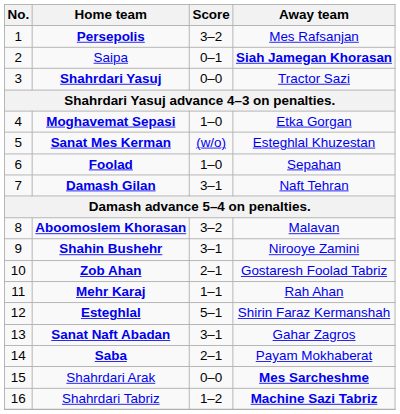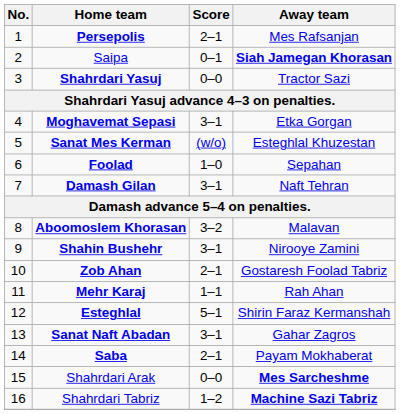 <table class="wikitable sortable" style="text-align:center">
 <tr>
 <th>No.</th>
 <th>Home team</th>
 <th>Score</th>
 <th>Away team</th>
 </tr>
 <tr>
 <td>1</td>
 <td><strong><a href='#'>Persepolis</a></strong></td>
-<td>3–2</td>
+<td>2–1</td>
 <td><a href='#'>Mes Rafsanjan</a></td>
 </tr>
 <tr>
 <td>2</td>
 <td><a href='#'>Saipa</a></td>
 <td>0–1</td>
 <td><strong><a href='#'>Siah Jamegan Khorasan</a></strong></td>
 </tr>
 <tr>
 <td>3</td>
 <td><strong><a href='#'>Shahrdari Yasuj</a></strong></td>
 <td>0–0</td>
 <td><a href='#'>Tractor Sazi</a></td>
 </tr>
 <tr>
 <th colspan=4>Shahrdari Yasuj advance 4–3 on penalties.</th>
 </tr>
 <tr>
 <td>4</td>
 <td><strong><a href='#'>Moghavemat Sepasi</a></strong></td>
-<td>1–0</td>
+<td>3–1</td>
 <td><a href='#'>Etka Gorgan</a></td>
 </tr>
 <tr>
 <td>5</td>
 <td><strong><a href='#'>Sanat Mes Kerman</a></strong></td>
 <td><a href='#'>(w/o)</a></td>
 <td><a href='#'>Esteghlal Khuzestan</a></td>
 </tr>
 <tr>
 <td>6</td>
 <td><strong><a href='#'>Foolad</a></strong></td>
 <td>1–0</td>
 <td><a href='#'>Sepahan</a></td>
 </tr>
 <tr>
 <td>7</td>
 <td><strong><a href='#'>Damash Gilan</a></strong></td>
 <td>3–1</td>
 <td><a href='#'>Naft Tehran</a></td>
 </tr>
 <tr>
 <th colspan=4>Damash advance 5–4 on penalties.</th>
 </tr>
 <tr>
 <td>8</td>
 <td><strong><a href='#'>Aboomoslem Khorasan</a></strong></td>
 <td>3–2</td>
 <td><a href='#'>Malavan</a></td>
 </tr>
 <tr>
 <td>9</td>
 <td><strong><a href='#'>Shahin Bushehr</a></strong></td>
 <td>3–1</td>
 <td><a href='#'>Nirooye Zamini</a></td>
 </tr>
 <tr>
 <td>10</td>
 <td><strong><a href='#'>Zob Ahan</a></strong></td>
 <td>2–1</td>
 <td><a href='#'>Gostaresh Foolad Tabriz</a></td>
 </tr>
 <tr>
 <td>11</td>
 <td><strong><a href='#'>Mehr Karaj</a></strong></td>
 <td>1–1</td>
 <td><a href='#'>Rah Ahan</a></td>
 </tr>
 <tr>
 <td>12</td>
 <td><strong><a href='#'>Esteghlal</a></strong></td>
 <td>5–1</td>
 <td><a href='#'>Shirin Faraz Kermanshah</a></td>
 </tr>
 <tr>
 <td>13</td>
 <td><strong><a href='#'>Sanat Naft Abadan</a></strong></td>
 <td>3–1</td>
 <td><a href='#'>Gahar Zagros</a></td>
 </tr>
 <tr>
 <td>14</td>
 <td><strong><a href='#'>Saba</a></strong></td>
 <td>2–1</td>
 <td><a href='#'>Payam Mokhaberat</a></td>
 </tr>
 <tr>
 <td>15</td>
 <td><a href='#'>Shahrdari Arak</a></td>
 <td>0–0</td>
 <td><strong><a href='#'>Mes Sarcheshme</a></strong></td>
 </tr>
 <tr>
 <td>16</td>
 <td><a href='#'>Shahrdari Tabriz</a></td>
 <td>1–2</td>
 <td><strong><a href='#'>Machine Sazi Tabriz</a></strong></td>
 </tr>
 <tr>
 </tr>
 </table>
